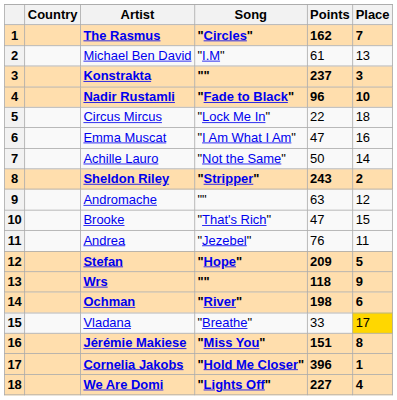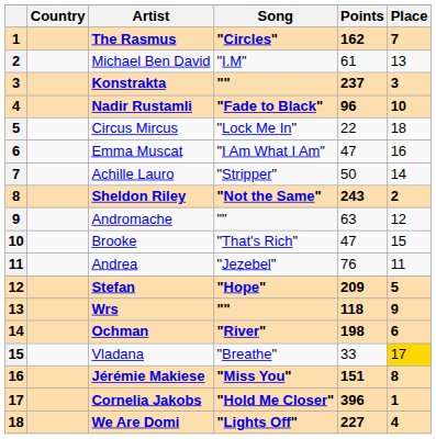 <table class="wikitable sortable plainrowheaders">
 <tr>
 </tr>
 <tr>
 <th scope="col"></th>
 <th scope="col">Country</th>
 <th scope="col">Artist</th>
 <th scope="col">Song</th>
 <th scope="col">Points</th>
 <th scope="col">Place</th>
 </tr>
 <tr style="font-weight:bold; background:navajowhite;">
 <th scope="row" style="text-align:center; font-weight:bold; background:navajowhite;">1</th>
 <td></td>
 <td><a href='#'>The Rasmus</a></td>
 <td>"<a href='#'>Circles</a>"</td>
 <td>162</td>
 <td>7</td>
 </tr>
 <tr>
 <th scope="row" style="text-align:center;">2</th>
 <td></td>
 <td><a href='#'>Michael Ben David</a></td>
 <td>"<a href='#'>I.M</a>"</td>
 <td>61</td>
 <td>13</td>
 </tr>
 <tr style="font-weight:bold; background:navajowhite;">
 <th scope="row" style="text-align:center; font-weight:bold; background:navajowhite;">3</th>
 <td></td>
 <td><a href='#'>Konstrakta</a></td>
 <td>""</td>
 <td>237</td>
 <td>3</td>
 </tr>
 <tr style="font-weight:bold; background:navajowhite;">
 <th scope="row" style="text-align:center; font-weight:bold; background:navajowhite;">4</th>
 <td></td>
 <td><a href='#'>Nadir Rustamli</a></td>
 <td>"<a href='#'>Fade to Black</a>"</td>
 <td>96</td>
 <td>10</td>
 </tr>
 <tr>
 <th scope="row" style="text-align:center;">5</th>
 <td></td>
 <td><a href='#'>Circus Mircus</a></td>
 <td>"<a href='#'>Lock Me In</a>"</td>
 <td>22</td>
 <td>18</td>
 </tr>
 <tr>
 <th scope="row" style="text-align:center;">6</th>
 <td></td>
 <td><a href='#'>Emma Muscat</a></td>
 <td>"<a href='#'>I Am What I Am</a>"</td>
 <td>47</td>
 <td>16</td>
 </tr>
 <tr>
 <th scope="row" style="text-align:center;">7</th>
 <td></td>
 <td><a href='#'>Achille Lauro</a></td>
-<td>"<a href='#'>Not the Same</a>"</td>
+<td>"<a href='#'>Stripper</a>"</td>
 <td>50</td>
 <td>14</td>
 </tr>
 <tr style="font-weight:bold; background:navajowhite;">
 <th scope="row" style="text-align:center; font-weight:bold; background:navajowhite;">8</th>
 <td></td>
 <td><a href='#'>Sheldon Riley</a></td>
-<td>"<a href='#'>Stripper</a>"</td>
+<td>"<a href='#'>Not the Same</a>"</td>
 <td>243</td>
 <td>2</td>
 </tr>
 <tr>
 <th scope="row" style="text-align:center;">9</th>
 <td></td>
 <td><a href='#'>Andromache</a></td>
 <td>""</td>
 <td>63</td>
 <td>12</td>
 </tr>
 <tr>
 <th scope="row" style="text-align:center;">10</th>
 <td></td>
 <td><a href='#'>Brooke</a></td>
 <td>"<a href='#'>That's Rich</a>"</td>
 <td>47</td>
 <td>15</td>
 </tr>
 <tr>
 <th scope="row" style="text-align:center;">11</th>
 <td></td>
 <td><a href='#'>Andrea</a></td>
 <td>"<a href='#'>Jezebel</a>"</td>
 <td>76</td>
 <td>11</td>
 </tr>
 <tr style="font-weight:bold; background:navajowhite;">
 <th scope="row" style="text-align:center; font-weight:bold; background:navajowhite;">12</th>
 <td></td>
 <td><a href='#'>Stefan</a></td>
 <td>"<a href='#'>Hope</a>"</td>
 <td>209</td>
 <td>5</td>
 </tr>
 <tr style="font-weight:bold; background:navajowhite;">
 <th scope="row" style="text-align:center; font-weight:bold; background:navajowhite;">13</th>
 <td></td>
 <td><a href='#'>Wrs</a></td>
 <td>""</td>
 <td>118</td>
 <td>9</td>
 </tr>
 <tr style="font-weight:bold; background:navajowhite;">
 <th scope="row" style="text-align:center; font-weight:bold; background:navajowhite;">14</th>
 <td></td>
 <td><a href='#'>Ochman</a></td>
 <td>"<a href='#'>River</a>"</td>
 <td>198</td>
 <td>6</td>
 </tr>
 <tr>
 <th scope="row" style="text-align:center;">15</th>
 <td></td>
 <td><a href='#'>Vladana</a></td>
 <td>"<a href='#'>Breathe</a>"</td>
 <td>33</td>
 <td style="background: gold;">17</td>
 </tr>
 <tr style="font-weight:bold; background:navajowhite;">
 <th scope="row" style="text-align:center; font-weight:bold; background:navajowhite;">16</th>
 <td></td>
 <td><a href='#'>Jérémie Makiese</a></td>
 <td>"<a href='#'>Miss You</a>"</td>
 <td>151</td>
 <td>8</td>
 </tr>
 <tr style="font-weight:bold; background:navajowhite;">
 <th scope="row" style="text-align:center; font-weight:bold; background:navajowhite;">17</th>
 <td></td>
 <td><a href='#'>Cornelia Jakobs</a></td>
 <td>"<a href='#'>Hold Me Closer</a>"</td>
 <td>396</td>
 <td>1</td>
 </tr>
 <tr style="font-weight:bold; background:navajowhite;">
 <th scope="row" style="text-align:center; font-weight:bold; background:navajowhite;">18</th>
 <td></td>
 <td><a href='#'>We Are Domi</a></td>
 <td>"<a href='#'>Lights Off</a>"</td>
 <td>227</td>
 <td>4</td>
 </tr>
 </table>
